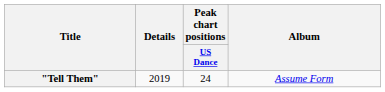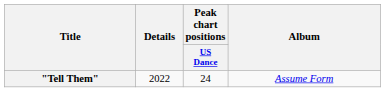 <table class="wikitable plainrowheaders" style="text-align:center;" border="1">
 <tr>
 <th scope="col" rowspan="2" style="width:12em;">Title</th>
 <th scope="col" rowspan="2" style="width:4em;">Details</th>
 <th scope="col" colspan="1">Peak chart positions</th>
 <th scope="col" rowspan="2" style="width:14em;">Album</th>
 </tr>
 <tr>
 <th scope="col" style="width:3em;font-size:85%;"><a href='#'>US<br>Dance</a><br></th>
 </tr>
 <tr>
 <th scope="row">"Tell Them"<br></th>
-<td>2019</td>
+<td>2022</td>
 <td>24</td>
 <td><em><a href='#'>Assume Form</a></em></td>
 </tr>
 </table>
